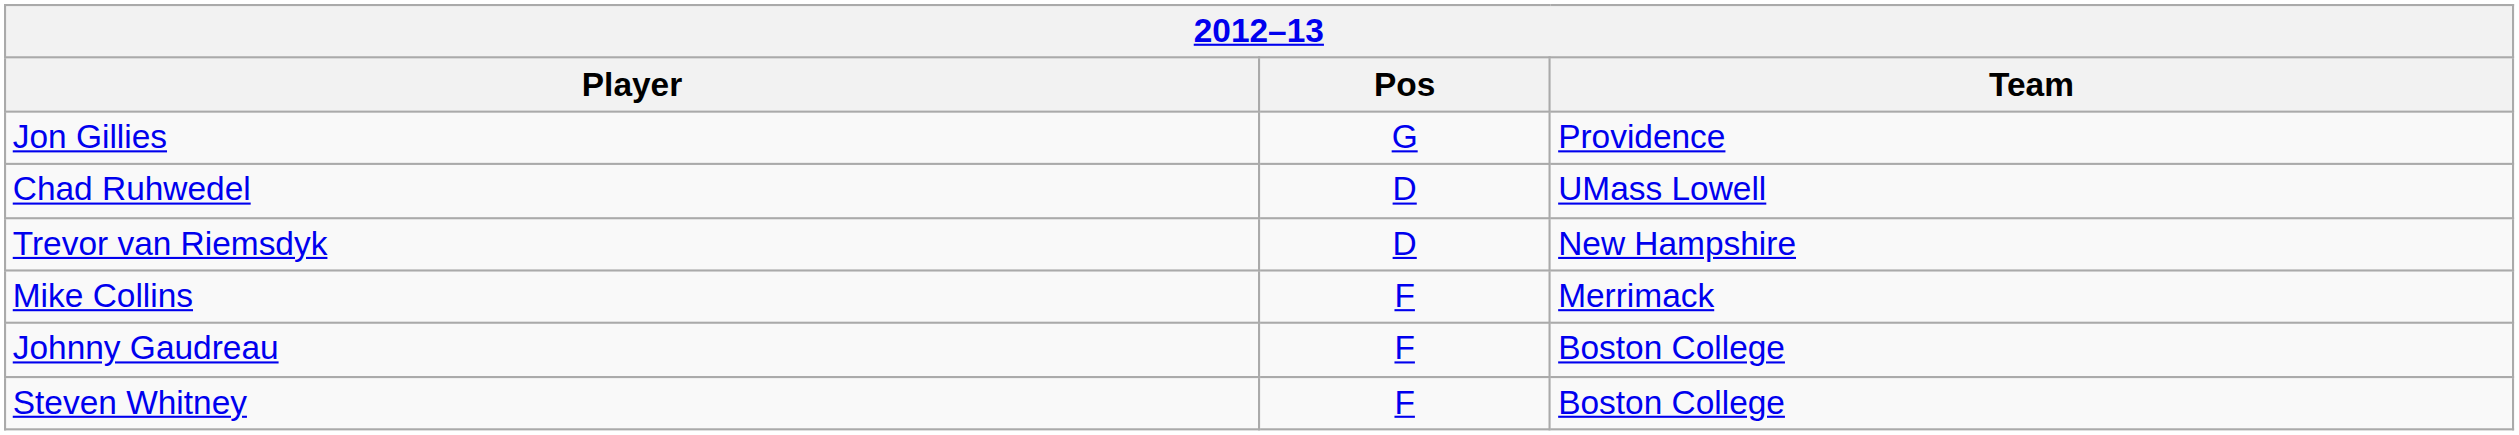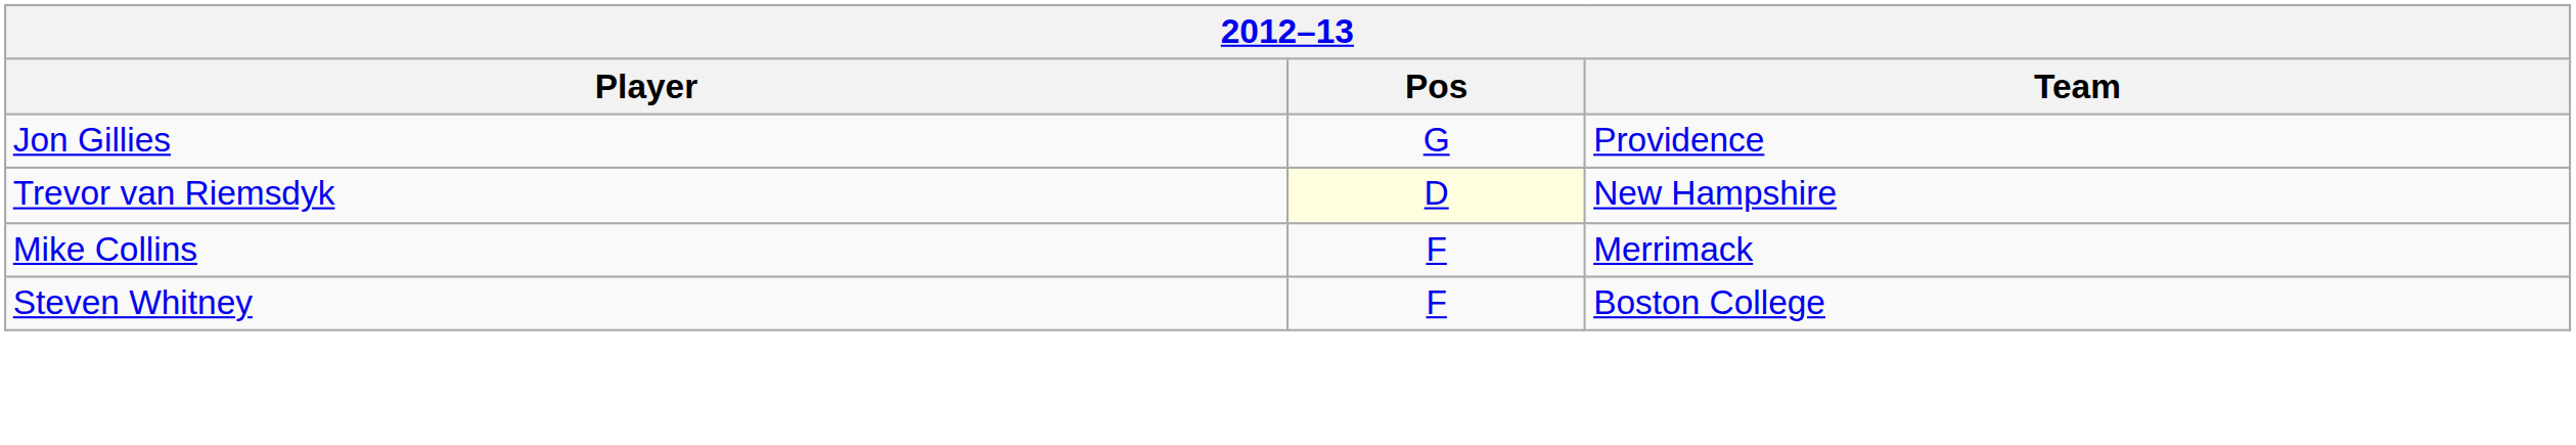 <table class="wikitable" width=95%>
 <tr>
 <th colspan=3><a href='#'>2012–13</a></th>
 </tr>
 <tr>
 <th>Player</th>
 <th>Pos</th>
 <th>Team</th>
 </tr>
 <tr>
 <td><a href='#'>Jon Gillies</a></td>
 <td align=center><a href='#'>G</a></td>
 <td><a href='#'>Providence</a></td>
 </tr>
 <tr>
-<td><a href='#'>Chad Ruhwedel</a></td>
-<td align=center><a href='#'>D</a></td>
-<td><a href='#'>UMass Lowell</a></td>
-</tr>
-<tr>
 <td><a href='#'>Trevor van Riemsdyk</a></td>
-<td align=center><a href='#'>D</a></td>
+<td align=center style="background: lightyellow;"><a href='#'>D</a></td>
 <td><a href='#'>New Hampshire</a></td>
 </tr>
 <tr>
 <td><a href='#'>Mike Collins</a></td>
 <td align=center><a href='#'>F</a></td>
 <td><a href='#'>Merrimack</a></td>
 </tr>
 <tr>
-<td><a href='#'>Johnny Gaudreau</a></td>
-<td align=center><a href='#'>F</a></td>
-<td><a href='#'>Boston College</a></td>
-</tr>
-<tr>
 <td><a href='#'>Steven Whitney</a></td>
 <td align=center><a href='#'>F</a></td>
 <td><a href='#'>Boston College</a></td>
 </tr>
 </table>
